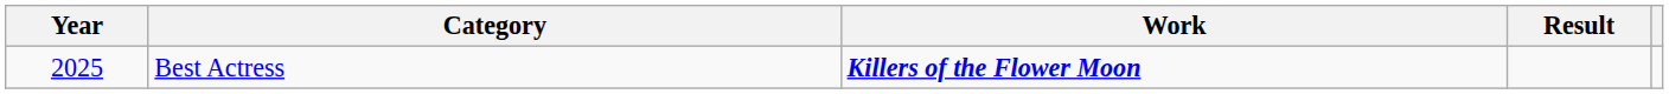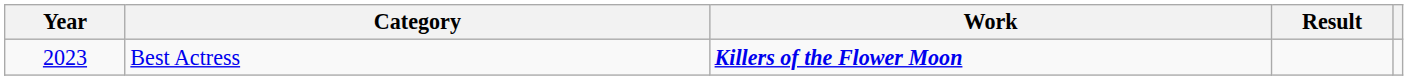 <table class="wikitable">
 <tr>
 <th scope="col" style="width:5em;">Year</th>
 <th scope="col" style="width:26em;">Category</th>
 <th scope="col" style="width:25em;">Work</th>
 <th scope="col" style="width:5em;">Result</th>
 <th></th>
 </tr>
 <tr>
-<td align="center"><a href='#'>2025</a></td>
+<td align="center"><a href='#'>2023</a></td>
 <td><a href='#'>Best Actress</a></td>
 <td><strong><em><a href='#'>Killers of the Flower Moon</a></em></strong></td>
 <td></td>
 <td align="center"></td>
 </tr>
 </table>
